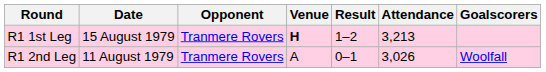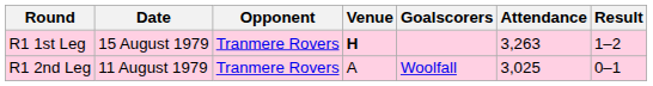 <table class="wikitable">
 <tr>
 <th>Round</th>
 <th>Date</th>
 <th>Opponent</th>
 <th>Venue</th>
+<th>Goalscorers</th>
+<th>Attendance</th>
 <th>Result</th>
-<th>Attendance</th>
-<th>Goalscorers</th>
 </tr>
 <tr style="background-color: #ffd0e3;">
 <td>R1 1st Leg</td>
 <td>15 August 1979</td>
 <td><a href='#'>Tranmere Rovers</a></td>
 <td><strong>H</strong></td>
+<td></td>
+<td>3,263</td>
 <td>1–2</td>
-<td>3,213</td>
-<td></td>
 </tr>
 <tr style="background-color: #ffd0e3;">
 <td>R1 2nd Leg</td>
 <td>11 August 1979</td>
 <td><a href='#'>Tranmere Rovers</a></td>
 <td>A</td>
+<td><a href='#'>Woolfall</a></td>
+<td>3,025</td>
 <td>0–1</td>
-<td>3,026</td>
-<td><a href='#'>Woolfall</a></td>
 </tr>
 </table>
